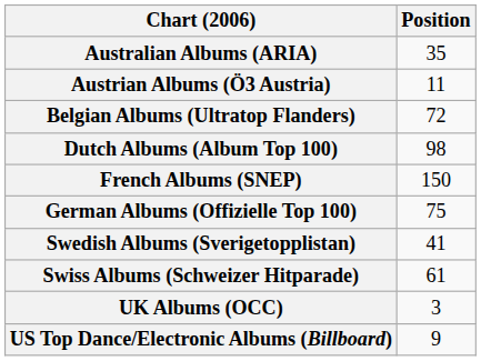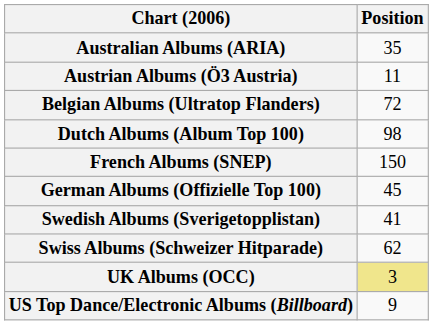 <table class="wikitable sortable plainrowheaders" style="text-align:center">
 <tr>
 <th scope="col">Chart (2006)</th>
 <th scope="col">Position</th>
 </tr>
 <tr>
 <th scope="row">Australian Albums (ARIA)</th>
 <td>35</td>
 </tr>
 <tr>
 <th scope="row">Austrian Albums (Ö3 Austria)</th>
 <td>11</td>
 </tr>
 <tr>
 <th scope="row">Belgian Albums (Ultratop Flanders)</th>
 <td>72</td>
 </tr>
 <tr>
 <th scope="row">Dutch Albums (Album Top 100)</th>
 <td>98</td>
 </tr>
 <tr>
 <th scope="row">French Albums (SNEP)</th>
 <td>150</td>
 </tr>
 <tr>
 <th scope="row">German Albums (Offizielle Top 100)</th>
-<td>75</td>
+<td>45</td>
 </tr>
 <tr>
 <th scope="row">Swedish Albums (Sverigetopplistan)</th>
 <td>41</td>
 </tr>
 <tr>
 <th scope="row">Swiss Albums (Schweizer Hitparade)</th>
-<td>61</td>
+<td>62</td>
 </tr>
 <tr>
 <th scope="row">UK Albums (OCC)</th>
-<td>3</td>
+<td style="background: khaki;">3</td>
 </tr>
 <tr>
 <th scope="row">US Top Dance/Electronic Albums (<em>Billboard</em>)</th>
 <td>9</td>
 </tr>
 </table>
